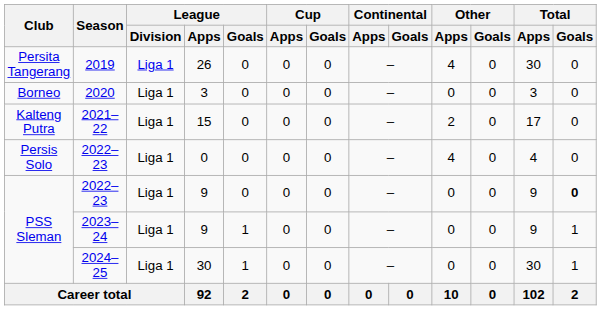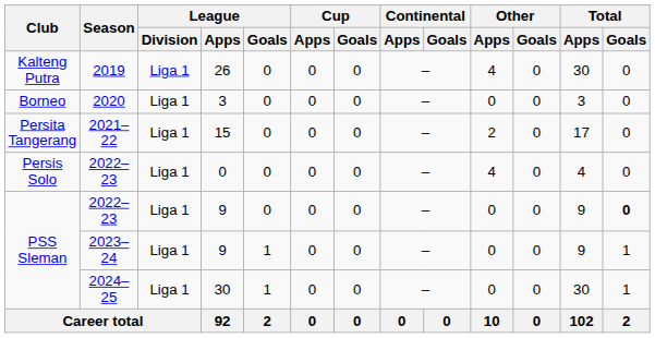 <table class="wikitable" style="text-align:center">
 <tr>
 <th rowspan="2">Club</th>
 <th rowspan="2">Season</th>
 <th colspan="3">League</th>
 <th colspan="2">Cup</th>
 <th colspan="2">Continental</th>
 <th colspan="2">Other</th>
 <th colspan="2">Total</th>
 </tr>
 <tr>
 <th>Division</th>
 <th>Apps</th>
 <th>Goals</th>
 <th>Apps</th>
 <th>Goals</th>
 <th>Apps</th>
 <th>Goals</th>
 <th>Apps</th>
 <th>Goals</th>
 <th>Apps</th>
 <th>Goals</th>
 </tr>
 <tr>
-<td rowspan="1"><a href='#'>Persita Tangerang</a></td>
+<td rowspan="1"><a href='#'>Kalteng Putra</a></td>
 <td><a href='#'>2019</a></td>
 <td><a href='#'>Liga 1</a></td>
 <td>26</td>
 <td>0</td>
 <td>0</td>
 <td>0</td>
 <td colspan="2">–</td>
 <td>4</td>
 <td>0</td>
 <td>30</td>
 <td>0</td>
 </tr>
 <tr>
 <td rowspan="1"><a href='#'>Borneo</a></td>
 <td><a href='#'>2020</a></td>
 <td>Liga 1</td>
 <td>3</td>
 <td>0</td>
 <td>0</td>
 <td>0</td>
 <td colspan="2">–</td>
 <td>0</td>
 <td>0</td>
 <td>3</td>
 <td>0</td>
 </tr>
 <tr>
-<td rowspan="1"><a href='#'>Kalteng Putra</a></td>
+<td rowspan="1"><a href='#'>Persita Tangerang</a></td>
 <td><a href='#'>2021–22</a></td>
 <td>Liga 1</td>
 <td>15</td>
 <td>0</td>
 <td>0</td>
 <td>0</td>
 <td colspan="2">–</td>
 <td>2</td>
 <td>0</td>
 <td>17</td>
 <td>0</td>
 </tr>
 <tr>
 <td rowspan="1"><a href='#'>Persis Solo</a></td>
 <td><a href='#'>2022–23</a></td>
 <td rowspan="1" valign="center">Liga 1</td>
 <td>0</td>
 <td>0</td>
 <td>0</td>
 <td>0</td>
 <td colspan="2">–</td>
 <td>4</td>
 <td>0</td>
 <td>4</td>
 <td>0</td>
 </tr>
 <tr>
 <td rowspan="3"><a href='#'>PSS Sleman</a></td>
 <td><a href='#'>2022–23</a></td>
 <td rowspan="1" valign="center">Liga 1</td>
 <td>9</td>
 <td>0</td>
 <td>0</td>
 <td>0</td>
 <td colspan="2">–</td>
 <td>0</td>
 <td>0</td>
 <td>9</td>
 <td><strong>0</strong></td>
 </tr>
 <tr>
 <td><a href='#'>2023–24</a></td>
 <td rowspan="1" valign="center">Liga 1</td>
 <td>9</td>
 <td>1</td>
 <td>0</td>
 <td>0</td>
 <td colspan="2">–</td>
 <td>0</td>
 <td>0</td>
 <td>9</td>
 <td>1</td>
 </tr>
 <tr>
 <td><a href='#'>2024–25</a></td>
 <td>Liga 1</td>
 <td>30</td>
 <td>1</td>
 <td>0</td>
 <td>0</td>
 <td colspan="2">–</td>
 <td>0</td>
 <td>0</td>
 <td>30</td>
 <td>1</td>
 </tr>
 <tr>
 <th colspan="3">Career total</th>
 <th>92</th>
 <th>2</th>
 <th>0</th>
 <th>0</th>
 <th>0</th>
 <th>0</th>
 <th>10</th>
 <th>0</th>
 <th>102</th>
 <th>2</th>
 </tr>
 </table>
